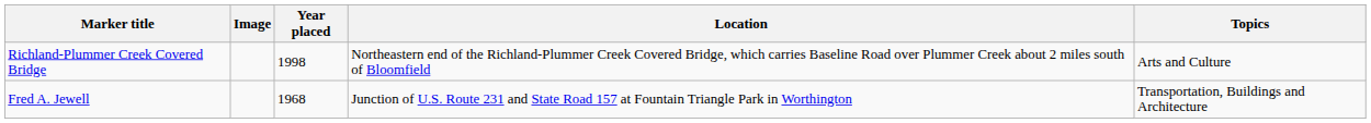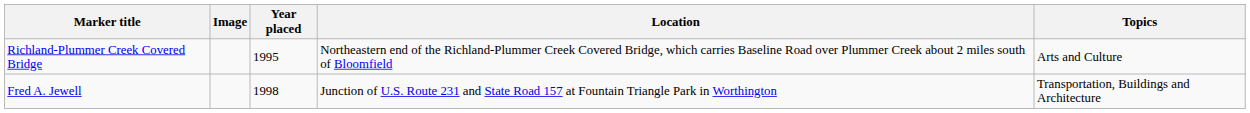 <table class="wikitable sortable" style="width:98%">
 <tr>
 <th>Marker title</th>
 <th class="unsortable">Image</th>
 <th>Year placed</th>
 <th>Location</th>
 <th>Topics</th>
 </tr>
 <tr>
 <td><a href='#'>Richland-Plummer Creek Covered Bridge</a></td>
 <td></td>
-<td>1998</td>
+<td>1995</td>
 <td>Northeastern end of the Richland-Plummer Creek Covered Bridge, which carries Baseline Road over Plummer Creek about 2 miles south of <a href='#'>Bloomfield</a><br><small></small></td>
 <td>Arts and Culture</td>
 </tr>
 <tr ->
 <td><a href='#'>Fred A. Jewell</a></td>
 <td></td>
-<td>1968</td>
+<td>1998</td>
 <td>Junction of <a href='#'>U.S. Route 231</a> and <a href='#'>State Road 157</a> at Fountain Triangle Park in <a href='#'>Worthington</a><br><small></small></td>
 <td>Transportation, Buildings and Architecture</td>
 </tr>
 </table>
